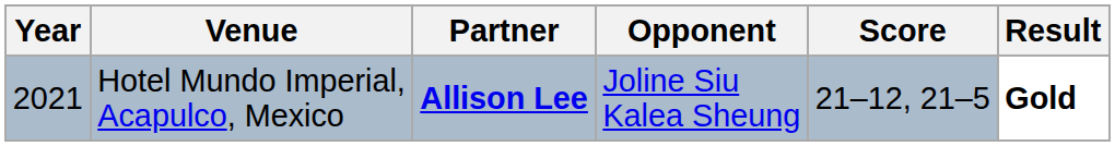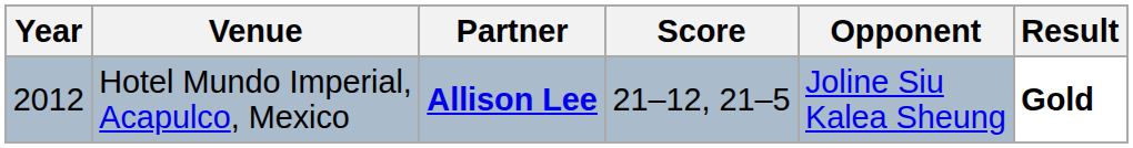 <table class="sortable wikitable" style="font-size: 90%;">
 <tr>
 <th>Year</th>
 <th>Venue</th>
 <th>Partner</th>
+<th>Score</th>
 <th>Opponent</th>
-<th>Score</th>
 <th>Result</th>
 </tr>
 <tr style="background:#AABBCC">
-<td align="center">2021</td>
+<td align="center">2012</td>
 <td align="left">Hotel Mundo Imperial,<br><a href='#'>Acapulco</a>, Mexico</td>
 <td align="left"><strong> <a href='#'>Allison Lee</a></strong></td>
+<td align="left">21–12, 21–5</td>
 <td align="left"> <a href='#'>Joline Siu</a><br> <a href='#'>Kalea Sheung</a></td>
-<td align="left">21–12, 21–5</td>
 <td style="text-align:left; background:white"> <strong>Gold</strong></td>
 </tr>
 </table>
